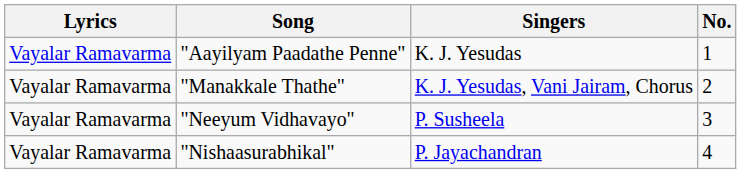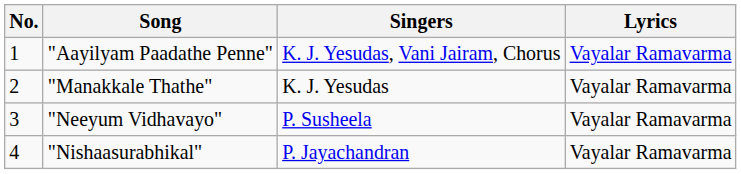 <table class="wikitable" style="font-size:95%;">
 <tr>
-<th>Lyrics</th>
+<th>No.</th>
 <th>Song</th>
 <th>Singers</th>
-<th>No.</th>
+<th>Lyrics</th>
 </tr>
 <tr>
+<td>1</td>
+<td>"Aayilyam Paadathe Penne"</td>
+<td><a href='#'>K. J. Yesudas</a>, <a href='#'>Vani Jairam</a>, Chorus</td>
 <td><a href='#'>Vayalar Ramavarma</a></td>
-<td>"Aayilyam Paadathe Penne"</td>
-<td>K. J. Yesudas</td>
-<td>1</td>
 </tr>
 <tr>
+<td>2</td>
+<td>"Manakkale Thathe"</td>
+<td>K. J. Yesudas</td>
 <td>Vayalar Ramavarma</td>
-<td>"Manakkale Thathe"</td>
-<td><a href='#'>K. J. Yesudas</a>, <a href='#'>Vani Jairam</a>, Chorus</td>
-<td>2</td>
 </tr>
 <tr>
-<td>Vayalar Ramavarma</td>
+<td>3</td>
 <td>"Neeyum Vidhavayo"</td>
 <td><a href='#'>P. Susheela</a></td>
-<td>3</td>
+<td>Vayalar Ramavarma</td>
 </tr>
 <tr>
-<td>Vayalar Ramavarma</td>
+<td>4</td>
 <td>"Nishaasurabhikal"</td>
 <td><a href='#'>P. Jayachandran</a></td>
-<td>4</td>
+<td>Vayalar Ramavarma</td>
 </tr>
 </table>
